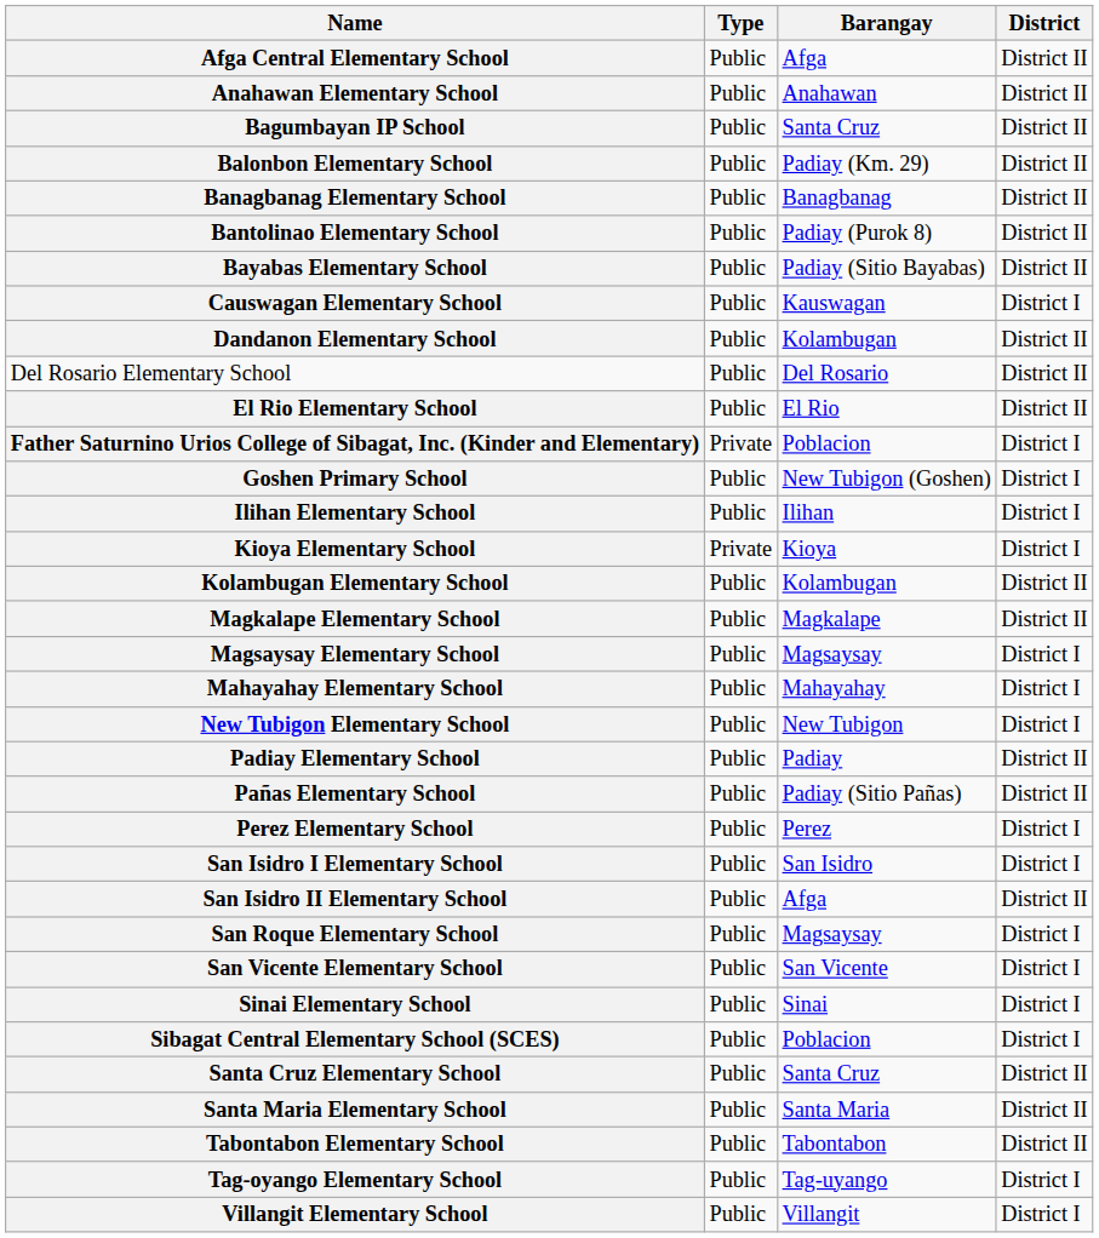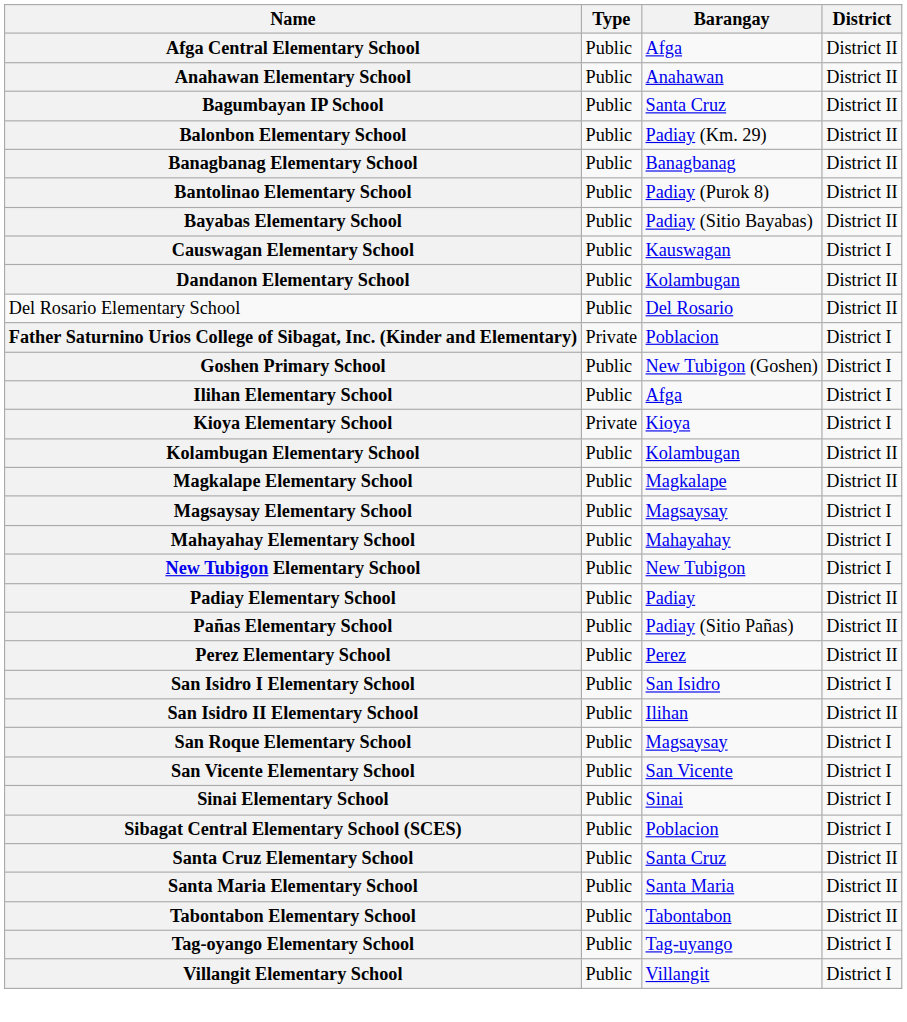 <table class="wikitable plainrowheaders" style+"font-size:95%;">
 <tr>
 <th scope="col">Name</th>
 <th scope="col">Type</th>
 <th scope="col">Barangay</th>
 <th scope="col">District</th>
 </tr>
 <tr>
 <th scope="row">Afga Central Elementary School</th>
 <td>Public</td>
 <td><a href='#'>Afga</a></td>
 <td>District II</td>
 </tr>
 <tr>
 <th scope="row">Anahawan Elementary School</th>
 <td>Public</td>
 <td><a href='#'>Anahawan</a></td>
 <td>District II</td>
 </tr>
 <tr>
 <th scope="row">Bagumbayan IP School</th>
 <td>Public</td>
 <td><a href='#'>Santa Cruz</a></td>
 <td>District II</td>
 </tr>
 <tr>
 <th scope="row">Balonbon Elementary School</th>
 <td>Public</td>
 <td><a href='#'>Padiay</a> (Km. 29)</td>
 <td>District II</td>
 </tr>
 <tr>
 <th scope="row">Banagbanag Elementary School</th>
 <td>Public</td>
 <td><a href='#'>Banagbanag</a></td>
 <td>District II</td>
 </tr>
 <tr>
 <th scope="row">Bantolinao Elementary School</th>
 <td>Public</td>
 <td><a href='#'>Padiay</a> (Purok 8)</td>
 <td>District II</td>
 </tr>
 <tr>
 <th scope="row">Bayabas Elementary School</th>
 <td>Public</td>
 <td><a href='#'>Padiay</a> (Sitio Bayabas)</td>
 <td>District II</td>
 </tr>
 <tr>
 <th scope="row">Causwagan Elementary School</th>
 <td>Public</td>
 <td><a href='#'>Kauswagan</a></td>
 <td>District I</td>
 </tr>
 <tr>
 <th scope="row">Dandanon Elementary School</th>
 <td>Public</td>
 <td><a href='#'>Kolambugan</a></td>
 <td>District II</td>
 </tr>
 <tr>
 <td scope="row">Del Rosario Elementary School</td>
 <td>Public</td>
 <td><a href='#'>Del Rosario</a></td>
 <td>District II</td>
 </tr>
 <tr>
-<th scope="row">El Rio Elementary School</th>
-<td>Public</td>
-<td><a href='#'>El Rio</a></td>
-<td>District II</td>
-</tr>
-<tr>
 <th scope="row">Father Saturnino Urios College of Sibagat, Inc. (Kinder and Elementary)</th>
 <td>Private</td>
 <td><a href='#'>Poblacion</a></td>
 <td>District I</td>
 </tr>
 <tr>
 <th scope="row">Goshen Primary School</th>
 <td>Public</td>
 <td><a href='#'>New Tubigon</a> (Goshen)</td>
 <td>District I</td>
 </tr>
 <tr>
 <th scope="row">Ilihan Elementary School</th>
 <td>Public</td>
-<td><a href='#'>Ilihan</a></td>
+<td><a href='#'>Afga</a></td>
 <td>District I</td>
 </tr>
 <tr>
 <th scope="row">Kioya Elementary School</th>
 <td>Private</td>
 <td><a href='#'>Kioya</a></td>
 <td>District I</td>
 </tr>
 <tr>
 <th scope="row">Kolambugan Elementary School</th>
 <td>Public</td>
 <td><a href='#'>Kolambugan</a></td>
 <td>District II</td>
 </tr>
 <tr>
 <th scope="row">Magkalape Elementary School</th>
 <td>Public</td>
 <td><a href='#'>Magkalape</a></td>
 <td>District II</td>
 </tr>
 <tr>
 <th scope="row">Magsaysay Elementary School</th>
 <td>Public</td>
 <td><a href='#'>Magsaysay</a></td>
 <td>District I</td>
 </tr>
 <tr>
 <th scope="row">Mahayahay Elementary School</th>
 <td>Public</td>
 <td><a href='#'>Mahayahay</a></td>
 <td>District I</td>
 </tr>
 <tr>
 <th scope="row"><a href='#'>New Tubigon</a> Elementary School</th>
 <td>Public</td>
 <td><a href='#'>New Tubigon</a></td>
 <td>District I</td>
 </tr>
 <tr>
 <th scope="row">Padiay Elementary School</th>
 <td>Public</td>
 <td><a href='#'>Padiay</a></td>
 <td>District II</td>
 </tr>
 <tr>
 <th scope="row">Pañas Elementary School</th>
 <td>Public</td>
 <td><a href='#'>Padiay</a> (Sitio Pañas)</td>
 <td>District II</td>
 </tr>
 <tr>
 <th scope="row">Perez Elementary School</th>
 <td>Public</td>
 <td><a href='#'>Perez</a></td>
-<td>District I</td>
+<td>District II</td>
 </tr>
 <tr>
 <th scope="row">San Isidro I Elementary School</th>
 <td>Public</td>
 <td><a href='#'>San Isidro</a></td>
 <td>District I</td>
 </tr>
 <tr>
 <th scope="row">San Isidro II Elementary School</th>
 <td>Public</td>
-<td><a href='#'>Afga</a></td>
+<td><a href='#'>Ilihan</a></td>
 <td>District II</td>
 </tr>
 <tr>
 <th scope="row">San Roque Elementary School</th>
 <td>Public</td>
 <td><a href='#'>Magsaysay</a></td>
 <td>District I</td>
 </tr>
 <tr>
 <th scope="row">San Vicente Elementary School</th>
 <td>Public</td>
 <td><a href='#'>San Vicente</a></td>
 <td>District I</td>
 </tr>
 <tr>
 <th scope="row">Sinai Elementary School</th>
 <td>Public</td>
 <td><a href='#'>Sinai</a></td>
 <td>District I</td>
 </tr>
 <tr>
 <th scope="row">Sibagat Central Elementary School (SCES)</th>
 <td>Public</td>
 <td><a href='#'>Poblacion</a></td>
 <td>District I</td>
 </tr>
 <tr>
 <th scope="row">Santa Cruz Elementary School</th>
 <td>Public</td>
 <td><a href='#'>Santa Cruz</a></td>
 <td>District II</td>
 </tr>
 <tr>
 <th scope="row">Santa Maria Elementary School</th>
 <td>Public</td>
 <td><a href='#'>Santa Maria</a></td>
 <td>District II</td>
 </tr>
 <tr>
 <th scope="row">Tabontabon Elementary School</th>
 <td>Public</td>
 <td><a href='#'>Tabontabon</a></td>
 <td>District II</td>
 </tr>
 <tr>
 <th scope="row">Tag-oyango Elementary School</th>
 <td>Public</td>
 <td><a href='#'>Tag-uyango</a></td>
 <td>District I</td>
 </tr>
 <tr>
 <th scope="row">Villangit Elementary School</th>
 <td>Public</td>
 <td><a href='#'>Villangit</a></td>
 <td>District I</td>
 </tr>
 </table>
